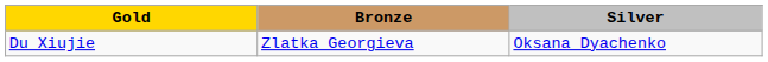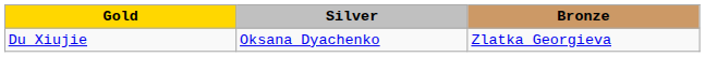 <table class="wikitable" style="text-align:left">
 <tr align="center">
 <td width=200 bgcolor=gold><strong>Gold</strong></td>
+<td width=200 bgcolor=silver><strong>Silver</strong></td>
 <td width=200 bgcolor=CC9966><strong>Bronze</strong></td>
-<td width=200 bgcolor=silver><strong>Silver</strong></td>
 </tr>
 <tr>
 <td><a href='#'>Du Xiujie</a><br><em></em></td>
+<td><a href='#'>Oksana Dyachenko</a><br><em></em></td>
 <td><a href='#'>Zlatka Georgieva</a><br><em></em></td>
-<td><a href='#'>Oksana Dyachenko</a><br><em></em></td>
 </tr>
 </table>
